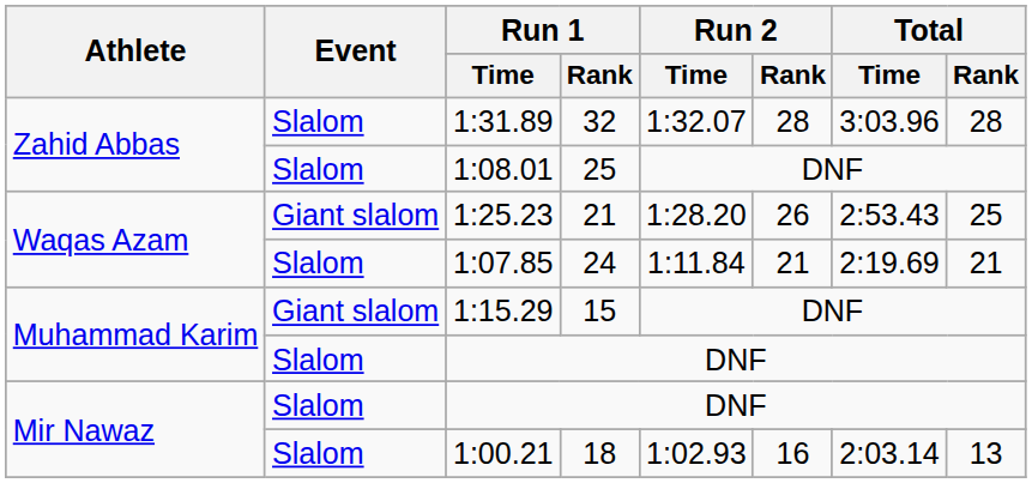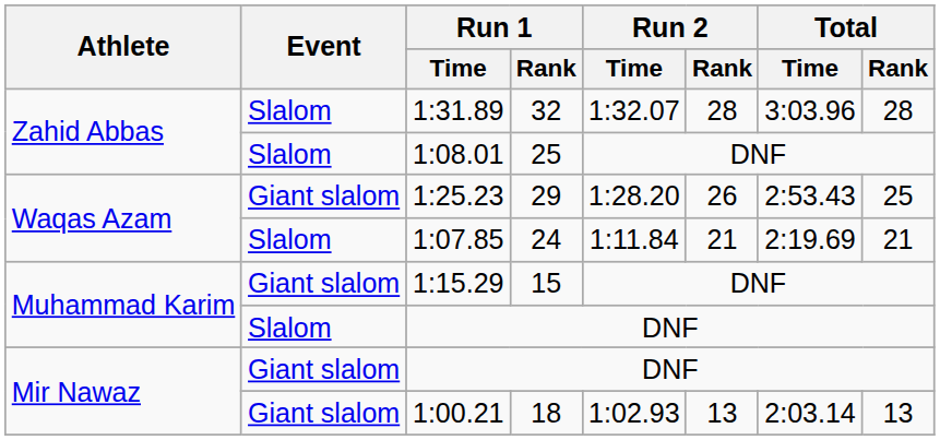 <table class="wikitable" style="font-size:90%">
 <tr>
 <th rowspan=2>Athlete</th>
 <th rowspan=2>Event</th>
 <th colspan=2>Run 1</th>
 <th colspan=2>Run 2</th>
 <th colspan=2>Total</th>
 </tr>
 <tr style="font-size:90%">
 <th>Time</th>
 <th>Rank</th>
 <th>Time</th>
 <th>Rank</th>
 <th>Time</th>
 <th>Rank</th>
 </tr>
 <tr align=center>
 <td align=left rowspan=2><a href='#'>Zahid Abbas</a></td>
 <td align=left><a href='#'>Slalom</a></td>
 <td>1:31.89</td>
 <td>32</td>
 <td>1:32.07</td>
 <td>28</td>
 <td>3:03.96</td>
 <td>28</td>
 </tr>
 <tr align=center>
 <td align=left><a href='#'>Slalom</a></td>
 <td>1:08.01</td>
 <td>25</td>
 <td colspan=4>DNF</td>
 </tr>
 <tr align=center>
 <td align=left rowspan=2><a href='#'>Waqas Azam</a></td>
 <td align=left><a href='#'>Giant slalom</a></td>
 <td>1:25.23</td>
-<td>21</td>
+<td>29</td>
 <td>1:28.20</td>
 <td>26</td>
 <td>2:53.43</td>
 <td>25</td>
 </tr>
 <tr align=center>
 <td align=left><a href='#'>Slalom</a></td>
 <td>1:07.85</td>
 <td>24</td>
 <td>1:11.84</td>
 <td>21</td>
 <td>2:19.69</td>
 <td>21</td>
 </tr>
 <tr align=center>
 <td align=left rowspan=2><a href='#'>Muhammad Karim</a></td>
 <td align=left><a href='#'>Giant slalom</a></td>
 <td>1:15.29</td>
 <td>15</td>
 <td colspan=4>DNF</td>
 </tr>
 <tr align=center>
 <td align=left><a href='#'>Slalom</a></td>
 <td colspan=6>DNF</td>
 </tr>
 <tr align=center>
 <td align=left rowspan=2><a href='#'>Mir Nawaz</a></td>
-<td align=left><a href='#'>Slalom</a></td>
+<td align=left><a href='#'>Giant slalom</a></td>
 <td colspan=6>DNF</td>
 </tr>
 <tr align=center>
-<td align=left><a href='#'>Slalom</a></td>
+<td align=left><a href='#'>Giant slalom</a></td>
 <td>1:00.21</td>
 <td>18</td>
 <td>1:02.93</td>
-<td>16</td>
+<td>13</td>
 <td>2:03.14</td>
 <td>13</td>
 </tr>
 </table>
